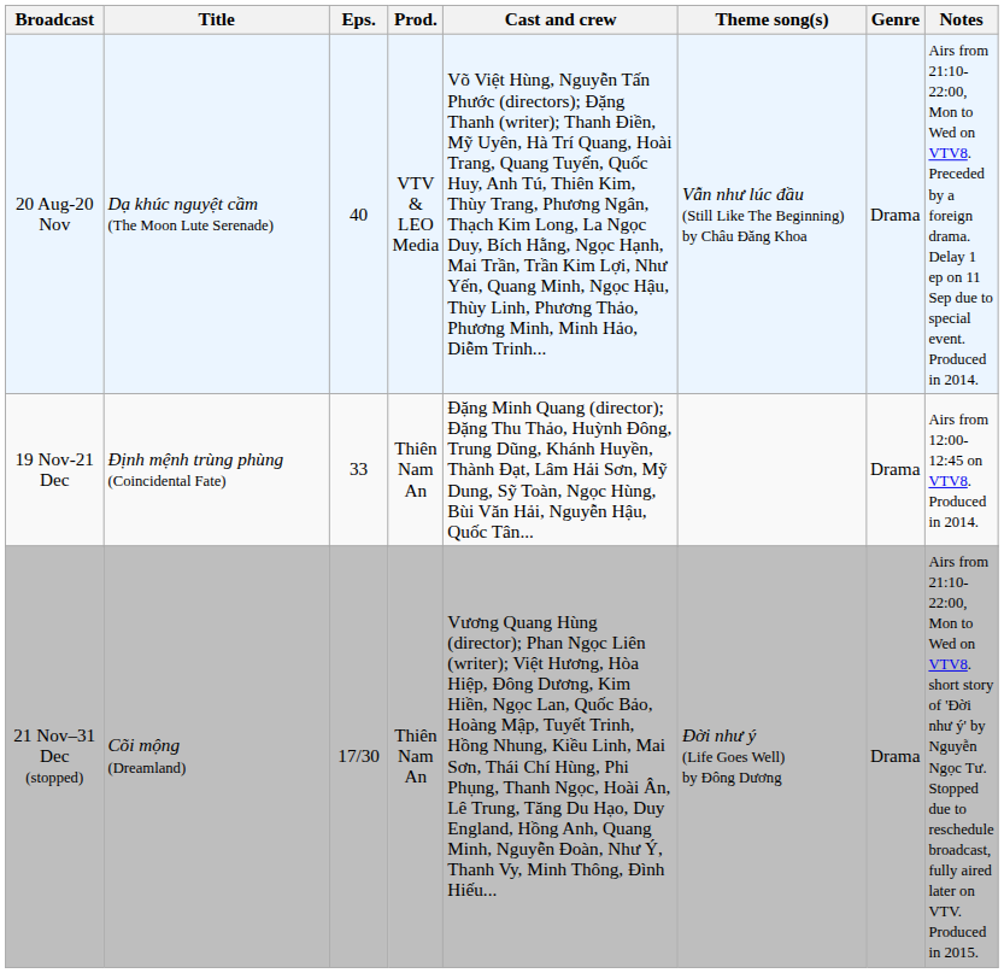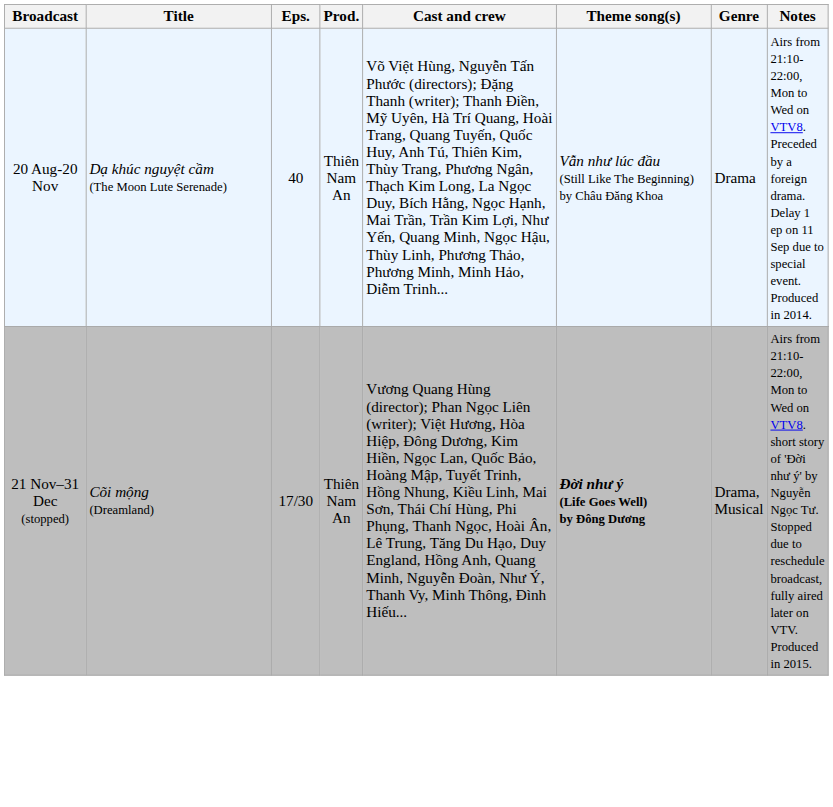 <table class="wikitable sortable">
 <tr>
 <th style="width:10%;">Broadcast</th>
 <th style="width:24%;">Title</th>
 <th style="width:6%;">Eps.</th>
 <th style="width:5%;">Prod.</th>
 <th style="width:25%;">Cast and crew</th>
 <th style="width:20%;">Theme song(s)</th>
 <th style="width:5%;">Genre</th>
 <th style="width:5%;">Notes</th>
 </tr>
 <tr ---- bgcolor="#ebf5ff">
 <td style="text-align:center;">20 Aug-20 Nov<br></td>
 <td><em>Dạ khúc nguyệt cầm</em> <br><small>(The Moon Lute Serenade)</small></td>
 <td style="text-align:center;">40</td>
-<td style="text-align:center;">VTV & LEO Media</td>
+<td style="text-align:center;">Thiên Nam An</td>
 <td>Võ Việt Hùng, Nguyễn Tấn Phước (directors); Đặng Thanh (writer); Thanh Điền, Mỹ Uyên, Hà Trí Quang, Hoài Trang, Quang Tuyến, Quốc Huy, Anh Tú, Thiên Kim, Thùy Trang, Phương Ngân, Thạch Kim Long, La Ngọc Duy, Bích Hằng, Ngọc Hạnh, Mai Trần, Trần Kim Lợi, Như Yến, Quang Minh, Ngọc Hậu, Thùy Linh, Phương Thảo, Phương Minh, Minh Hảo, Diễm Trinh...</td>
 <td><em>Vẫn như lúc đầu</em> <br><small>(Still Like The Beginning)<br>by Châu Đăng Khoa</small></td>
 <td>Drama</td>
 <td><small>Airs from 21:10-22:00, Mon to Wed on <a href='#'>VTV8</a>.<br>Preceded by a foreign drama.<br>Delay 1 ep on 11 Sep due to special event.<br> Produced in 2014.</small></td>
-</tr>
-<tr>
-<td style="text-align:center;">19 Nov-21 Dec<br></td>
-<td><em>Định mệnh trùng phùng</em> <br><small>(Coincidental Fate)</small></td>
-<td style="text-align:center;">33</td>
-<td style="text-align:center;">Thiên Nam An</td>
-<td>Đặng Minh Quang (director); Đặng Thu Thảo, Huỳnh Đông, Trung Dũng, Khánh Huyền, Thành Đạt, Lâm Hải Sơn, Mỹ Dung, Sỹ Toàn, Ngọc Hùng, Bùi Văn Hải, Nguyễn Hậu, Quốc Tân...</td>
-<td></td>
-<td>Drama</td>
-<td><small>Airs from 12:00-12:45 on <a href='#'>VTV8</a>.<br>Produced in 2014.</small></td>
 </tr>
 <tr>
 </tr>
 <tr ---- bgcolor="#BEBEBE">
 <td style="text-align:center;">21 Nov–31 Dec<br><small>(stopped)</small><br></td>
 <td><em>Cõi mộng</em> <br><small>(Dreamland)</small></td>
 <td style="text-align:center;">17/30</td>
 <td style="text-align:center;">Thiên Nam An</td>
 <td>Vương Quang Hùng (director); Phan Ngọc Liên (writer); Việt Hương, Hòa Hiệp, Đông Dương, Kim Hiền, Ngọc Lan, Quốc Bảo, Hoàng Mập, Tuyết Trinh, Hồng Nhung, Kiều Linh, Mai Sơn, Thái Chí Hùng, Phi Phụng, Thanh Ngọc, Hoài Ân, Lê Trung, Tăng Du Hạo, Duy England, Hồng Anh, Quang Minh, Nguyễn Đoàn, Như Ý, Thanh Vy, Minh Thông, Đình Hiếu...</td>
-<td><em>Đời như ý</em> <br><small>(Life Goes Well)</small><br><small>by Đông Dương</small></td>
-<td>Drama</td>
+<td><strong><em>Đời như ý</em> <br><small>(Life Goes Well)</small><br><small>by Đông Dương</small></strong></td>
+<td>Drama, Musical</td>
 <td><small>Airs from 21:10-22:00, Mon to Wed on <a href='#'>VTV8</a>.<br> short story of 'Đời như ý' by Nguyễn Ngọc Tư.<br>Stopped due to reschedule broadcast, fully aired later on VTV.<br> Produced in 2015.</small></td>
 </tr>
 </table>
